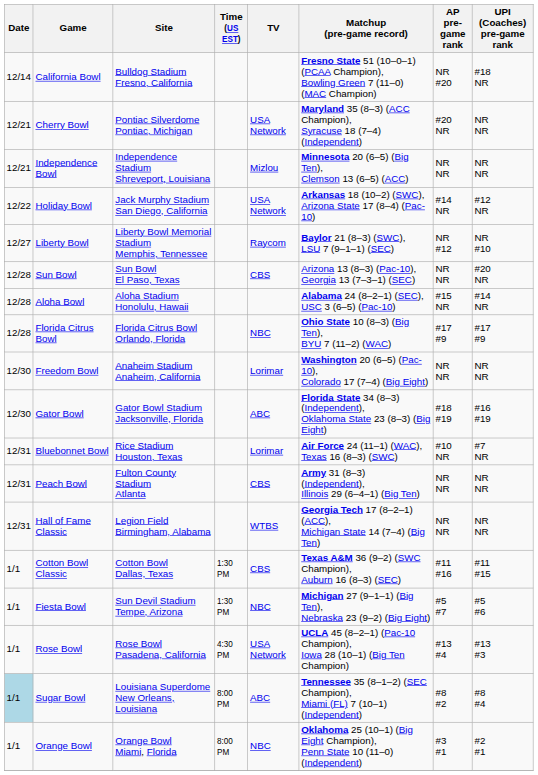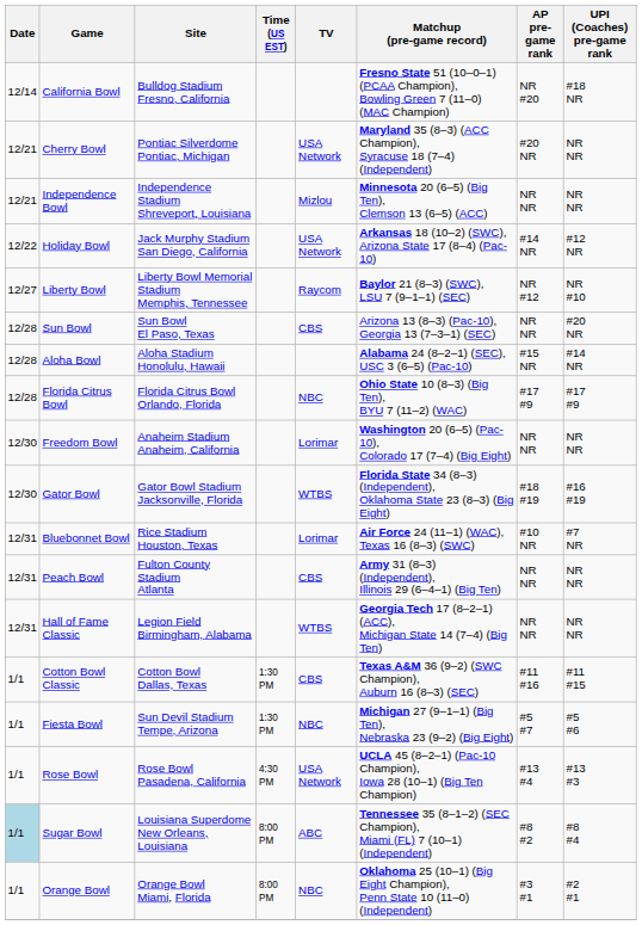 <table class="wikitable">
 <tr>
 <th>Date</th>
 <th>Game</th>
 <th>Site</th>
 <th>Time<br><small>(<a href='#'>US EST</a>)</small></th>
 <th>TV</th>
 <th>Matchup<br>(pre-game record)</th>
 <th>AP<br>pre-game<br>rank</th>
 <th>UPI (Coaches)<br>pre-game<br>rank</th>
 </tr>
 <tr>
 <td>12/14</td>
 <td><a href='#'>California Bowl</a></td>
 <td><a href='#'>Bulldog Stadium</a> <br> <a href='#'>Fresno, California</a></td>
 <td> </td>
 <td> </td>
 <td><strong><a href='#'>Fresno State</a></strong> 51 (10–0–1) (<a href='#'>PCAA</a> Champion),<br><a href='#'>Bowling Green</a> 7 (11–0) (<a href='#'>MAC</a> Champion)</td>
 <td>NR<br>#20</td>
 <td>#18<br>NR</td>
 </tr>
 <tr>
 <td>12/21</td>
 <td><a href='#'>Cherry Bowl</a></td>
 <td><a href='#'>Pontiac Silverdome</a> <br> <a href='#'>Pontiac, Michigan</a></td>
 <td> </td>
 <td><a href='#'>USA Network</a></td>
 <td><strong><a href='#'>Maryland</a></strong> 35 (8–3) (<a href='#'>ACC</a> Champion),<br><a href='#'>Syracuse</a> 18 (7–4) (<a href='#'>Independent</a>)</td>
 <td>#20<br>NR</td>
 <td>NR<br>NR</td>
 </tr>
 <tr>
 <td>12/21</td>
 <td><a href='#'>Independence Bowl</a></td>
 <td><a href='#'>Independence Stadium</a> <br> <a href='#'>Shreveport, Louisiana</a></td>
 <td> </td>
 <td><a href='#'>Mizlou</a></td>
 <td><strong><a href='#'>Minnesota</a></strong> 20 (6–5) (<a href='#'>Big Ten</a>),<br><a href='#'>Clemson</a> 13 (6–5) (<a href='#'>ACC</a>)</td>
 <td>NR<br>NR</td>
 <td>NR<br>NR</td>
 </tr>
 <tr>
 <td>12/22</td>
 <td><a href='#'>Holiday Bowl</a></td>
 <td><a href='#'>Jack Murphy Stadium</a> <br> <a href='#'>San Diego, California</a></td>
 <td> </td>
 <td><a href='#'>USA Network</a></td>
 <td><strong><a href='#'>Arkansas</a></strong> 18 (10–2) (<a href='#'>SWC</a>),<br><a href='#'>Arizona State</a> 17 (8–4) (<a href='#'>Pac-10</a>)</td>
 <td>#14<br>NR</td>
 <td>#12<br>NR</td>
 </tr>
 <tr>
 <td>12/27</td>
 <td><a href='#'>Liberty Bowl</a></td>
 <td><a href='#'>Liberty Bowl Memorial Stadium</a> <br> <a href='#'>Memphis, Tennessee</a></td>
 <td> </td>
 <td><a href='#'>Raycom</a></td>
 <td><strong><a href='#'>Baylor</a></strong> 21 (8–3) (<a href='#'>SWC</a>),<br><a href='#'>LSU</a> 7 (9–1–1) (<a href='#'>SEC</a>)</td>
 <td>NR<br>#12</td>
 <td>NR<br>#10</td>
 </tr>
 <tr>
 <td>12/28</td>
 <td><a href='#'>Sun Bowl</a></td>
 <td><a href='#'>Sun Bowl</a> <br> <a href='#'>El Paso, Texas</a></td>
 <td> </td>
 <td><a href='#'>CBS</a></td>
 <td><a href='#'>Arizona</a> 13 (8–3) (<a href='#'>Pac-10</a>),<br><a href='#'>Georgia</a> 13 (7–3–1) (<a href='#'>SEC</a>)</td>
 <td>NR<br>NR</td>
 <td>#20<br>NR</td>
 </tr>
 <tr>
 <td>12/28</td>
 <td><a href='#'>Aloha Bowl</a></td>
 <td><a href='#'>Aloha Stadium</a> <br> <a href='#'>Honolulu, Hawaii</a></td>
 <td> </td>
 <td> </td>
 <td><strong><a href='#'>Alabama</a></strong> 24 (8–2–1) (<a href='#'>SEC</a>),<br><a href='#'>USC</a> 3 (6–5) (<a href='#'>Pac-10</a>)</td>
 <td>#15<br>NR</td>
 <td>#14<br>NR</td>
 </tr>
 <tr>
 <td>12/28</td>
 <td><a href='#'>Florida Citrus Bowl</a></td>
 <td><a href='#'>Florida Citrus Bowl</a> <br> <a href='#'>Orlando, Florida</a></td>
 <td> </td>
 <td><a href='#'>NBC</a></td>
 <td><strong><a href='#'>Ohio State</a></strong> 10 (8–3) (<a href='#'>Big Ten</a>),<br><a href='#'>BYU</a> 7 (11–2) (<a href='#'>WAC</a>)</td>
 <td>#17<br>#9</td>
 <td>#17<br>#9</td>
 </tr>
 <tr>
 <td>12/30</td>
 <td><a href='#'>Freedom Bowl</a></td>
 <td><a href='#'>Anaheim Stadium</a> <br> <a href='#'>Anaheim, California</a></td>
 <td> </td>
 <td><a href='#'>Lorimar</a></td>
 <td><strong><a href='#'>Washington</a></strong> 20 (6–5) (<a href='#'>Pac-10</a>),<br><a href='#'>Colorado</a> 17 (7–4) (<a href='#'>Big Eight</a>)</td>
 <td>NR<br>NR</td>
 <td>NR<br>NR</td>
 </tr>
 <tr>
 <td>12/30</td>
 <td><a href='#'>Gator Bowl</a></td>
 <td><a href='#'>Gator Bowl Stadium</a> <br> <a href='#'>Jacksonville, Florida</a></td>
 <td> </td>
-<td><a href='#'>ABC</a></td>
+<td><a href='#'>WTBS</a></td>
 <td><strong><a href='#'>Florida State</a></strong> 34 (8–3) (<a href='#'>Independent</a>),<br><a href='#'>Oklahoma State</a> 23 (8–3) (<a href='#'>Big Eight</a>)</td>
 <td>#18<br>#19</td>
 <td>#16<br>#19</td>
 </tr>
 <tr>
 <td>12/31</td>
 <td><a href='#'>Bluebonnet Bowl</a></td>
 <td><a href='#'>Rice Stadium</a> <br> <a href='#'>Houston, Texas</a></td>
 <td> </td>
 <td><a href='#'>Lorimar</a></td>
 <td><strong><a href='#'>Air Force</a></strong> 24 (11–1) (<a href='#'>WAC</a>),<br><a href='#'>Texas</a> 16 (8–3) (<a href='#'>SWC</a>)</td>
 <td>#10<br>NR</td>
 <td>#7<br>NR</td>
 </tr>
 <tr>
 <td>12/31</td>
 <td><a href='#'>Peach Bowl</a></td>
 <td><a href='#'>Fulton County Stadium</a> <br> <a href='#'>Atlanta</a></td>
 <td> </td>
 <td><a href='#'>CBS</a></td>
 <td><strong><a href='#'>Army</a></strong> 31 (8–3) (<a href='#'>Independent</a>),<br><a href='#'>Illinois</a> 29 (6–4–1) (<a href='#'>Big Ten</a>)</td>
 <td>NR<br>NR</td>
 <td>NR<br>NR</td>
 </tr>
 <tr>
 <td>12/31</td>
 <td><a href='#'>Hall of Fame Classic</a></td>
 <td><a href='#'>Legion Field</a> <br> <a href='#'>Birmingham, Alabama</a></td>
 <td> </td>
 <td><a href='#'>WTBS</a></td>
 <td><strong><a href='#'>Georgia Tech</a></strong> 17 (8–2–1) (<a href='#'>ACC</a>),<br><a href='#'>Michigan State</a> 14 (7–4) (<a href='#'>Big Ten</a>)</td>
 <td>NR<br>NR</td>
 <td>NR<br>NR</td>
 </tr>
 <tr>
 <td>1/1</td>
 <td><a href='#'>Cotton Bowl Classic</a></td>
 <td><a href='#'>Cotton Bowl</a> <br> <a href='#'>Dallas, Texas</a></td>
 <td><small>1:30 PM</small></td>
 <td><a href='#'>CBS</a></td>
 <td><strong><a href='#'>Texas A&M</a></strong> 36 (9–2) (<a href='#'>SWC</a> Champion),<br><a href='#'>Auburn</a> 16 (8–3) (<a href='#'>SEC</a>)</td>
 <td>#11<br>#16</td>
 <td>#11<br>#15</td>
 </tr>
 <tr>
 <td>1/1</td>
 <td><a href='#'>Fiesta Bowl</a></td>
 <td><a href='#'>Sun Devil Stadium</a> <br> <a href='#'>Tempe, Arizona</a></td>
 <td><small>1:30 PM</small></td>
 <td><a href='#'>NBC</a></td>
 <td><strong><a href='#'>Michigan</a></strong> 27 (9–1–1) (<a href='#'>Big Ten</a>),<br><a href='#'>Nebraska</a> 23 (9–2) (<a href='#'>Big Eight</a>)</td>
 <td>#5<br>#7</td>
 <td>#5<br>#6</td>
 </tr>
 <tr>
 <td>1/1</td>
 <td><a href='#'>Rose Bowl</a></td>
 <td><a href='#'>Rose Bowl</a> <br> <a href='#'>Pasadena, California</a></td>
 <td><small>4:30 PM</small></td>
 <td><a href='#'>USA Network</a></td>
 <td><strong><a href='#'>UCLA</a></strong> 45 (8–2–1) (<a href='#'>Pac-10</a> Champion),<br><a href='#'>Iowa</a> 28 (10–1) (<a href='#'>Big Ten</a> Champion)</td>
 <td>#13<br>#4</td>
 <td>#13<br>#3</td>
 </tr>
 <tr>
 <td style="background: lightblue;">1/1</td>
 <td><a href='#'>Sugar Bowl</a></td>
 <td><a href='#'>Louisiana Superdome</a> <br> <a href='#'>New Orleans, Louisiana</a></td>
 <td><small>8:00 PM</small></td>
 <td><a href='#'>ABC</a></td>
 <td><strong><a href='#'>Tennessee</a></strong> 35 (8–1–2) (<a href='#'>SEC</a> Champion),<br><a href='#'>Miami (FL)</a> 7 (10–1) (<a href='#'>Independent</a>)</td>
 <td>#8<br>#2</td>
 <td>#8<br>#4</td>
 </tr>
 <tr>
 <td>1/1</td>
 <td><a href='#'>Orange Bowl</a></td>
 <td><a href='#'>Orange Bowl</a><br><a href='#'>Miami</a>, <a href='#'>Florida</a></td>
 <td><small>8:00 PM</small></td>
 <td><a href='#'>NBC</a></td>
 <td><strong><a href='#'>Oklahoma</a></strong> 25 (10–1) (<a href='#'>Big Eight</a> Champion),<br><a href='#'>Penn State</a> 10 (11–0) (<a href='#'>Independent</a>)</td>
 <td>#3<br>#1</td>
 <td>#2<br>#1</td>
 </tr>
 <tr>
 </tr>
 </table>
